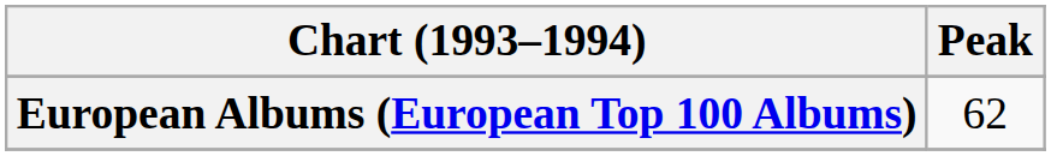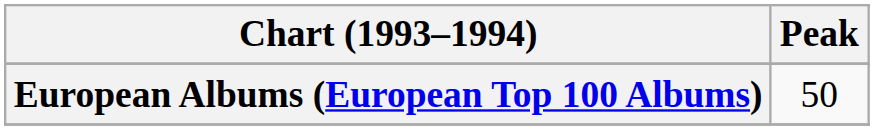 <table class="wikitable plainrowheaders sortable" style="text-align:center">
 <tr>
 <th scope="col">Chart (1993–1994)</th>
 <th scope="col">Peak</th>
 </tr>
 <tr>
 </tr>
 <tr>
 </tr>
 <tr>
 </tr>
 <tr>
 <th scope="row">European Albums (<a href='#'>European Top 100 Albums</a>)</th>
-<td>62</td>
+<td>50</td>
 </tr>
 <tr>
 </tr>
 <tr>
 </tr>
 <tr>
 </tr>
 <tr>
 </tr>
 <tr>
 </tr>
 </table>
